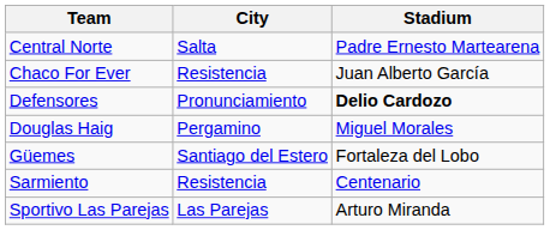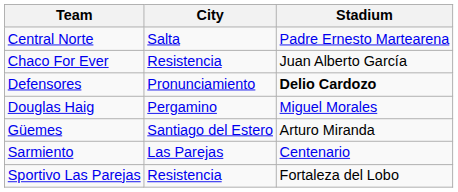 <table class="wikitable sortable">
 <tr>
 <th>Team</th>
 <th>City</th>
 <th>Stadium</th>
 </tr>
 <tr>
 <td> <a href='#'>Central Norte</a></td>
 <td><a href='#'>Salta</a></td>
 <td><a href='#'>Padre Ernesto Martearena</a></td>
 </tr>
 <tr>
 <td> <a href='#'>Chaco For Ever</a></td>
 <td><a href='#'>Resistencia</a></td>
 <td>Juan Alberto García</td>
 </tr>
 <tr>
 <td> <a href='#'>Defensores</a></td>
 <td><a href='#'>Pronunciamiento</a></td>
 <td><strong>Delio Cardozo</strong></td>
 </tr>
 <tr>
 <td> <a href='#'>Douglas Haig</a></td>
 <td><a href='#'>Pergamino</a></td>
 <td><a href='#'>Miguel Morales</a></td>
 </tr>
 <tr>
 <td> <a href='#'>Güemes</a></td>
 <td><a href='#'>Santiago del Estero</a></td>
-<td>Fortaleza del Lobo</td>
+<td>Arturo Miranda</td>
 </tr>
 <tr>
 <td> <a href='#'>Sarmiento</a></td>
-<td><a href='#'>Resistencia</a></td>
+<td><a href='#'>Las Parejas</a></td>
 <td><a href='#'>Centenario</a></td>
 </tr>
 <tr>
 <td> <a href='#'>Sportivo Las Parejas</a></td>
-<td><a href='#'>Las Parejas</a></td>
-<td>Arturo Miranda</td>
+<td><a href='#'>Resistencia</a></td>
+<td>Fortaleza del Lobo</td>
 </tr>
 </table>
